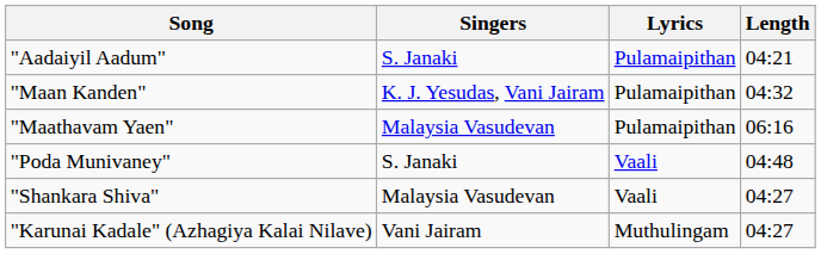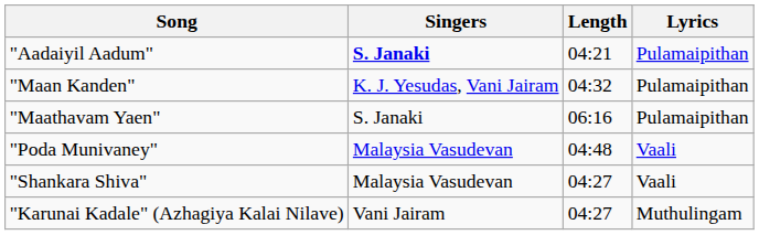 <table class="wikitable" style="font-size:95%;">
 <tr>
 <th>Song</th>
 <th>Singers</th>
+<th>Length</th>
 <th>Lyrics</th>
-<th>Length</th>
 </tr>
 <tr>
 <td>"Aadaiyil Aadum"</td>
-<td><a href='#'>S. Janaki</a></td>
+<td><strong><a href='#'>S. Janaki</a></strong></td>
+<td>04:21</td>
 <td><a href='#'>Pulamaipithan</a></td>
-<td>04:21</td>
 </tr>
 <tr>
 <td>"Maan Kanden"</td>
 <td><a href='#'>K. J. Yesudas</a>, <a href='#'>Vani Jairam</a></td>
+<td>04:32</td>
 <td>Pulamaipithan</td>
-<td>04:32</td>
 </tr>
 <tr>
 <td>"Maathavam Yaen"</td>
-<td><a href='#'>Malaysia Vasudevan</a></td>
+<td>S. Janaki</td>
+<td>06:16</td>
 <td>Pulamaipithan</td>
-<td>06:16</td>
 </tr>
 <tr>
 <td>"Poda Munivaney"</td>
-<td>S. Janaki</td>
+<td><a href='#'>Malaysia Vasudevan</a></td>
+<td>04:48</td>
 <td><a href='#'>Vaali</a></td>
-<td>04:48</td>
 </tr>
 <tr>
 <td>"Shankara Shiva"</td>
 <td>Malaysia Vasudevan</td>
+<td>04:27</td>
 <td>Vaali</td>
-<td>04:27</td>
 </tr>
 <tr>
 <td>"Karunai Kadale" (Azhagiya Kalai Nilave)</td>
 <td>Vani Jairam</td>
+<td>04:27</td>
 <td>Muthulingam</td>
-<td>04:27</td>
 </tr>
 </table>
